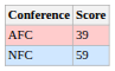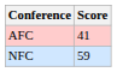 <table class="wikitable">
 <tr>
 <th>Conference</th>
 <th>Score</th>
 </tr>
 <tr>
 <td style="background:#FFCCCC">AFC</td>
-<td style="background:#FFCCCC">39</td>
+<td style="background:#FFCCCC">41</td>
 </tr>
 <tr>
 <td style="background:#D0E7FF">NFC</td>
 <td style="background:#D0E7FF">59</td>
 </tr>
 </table>
